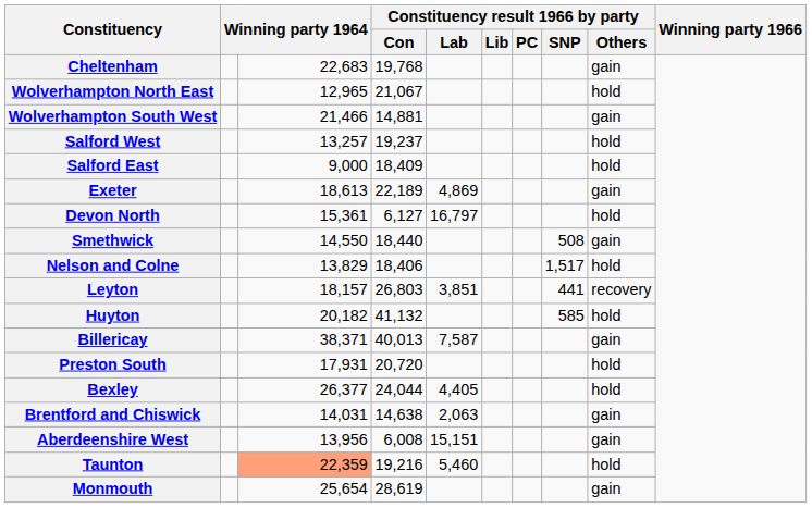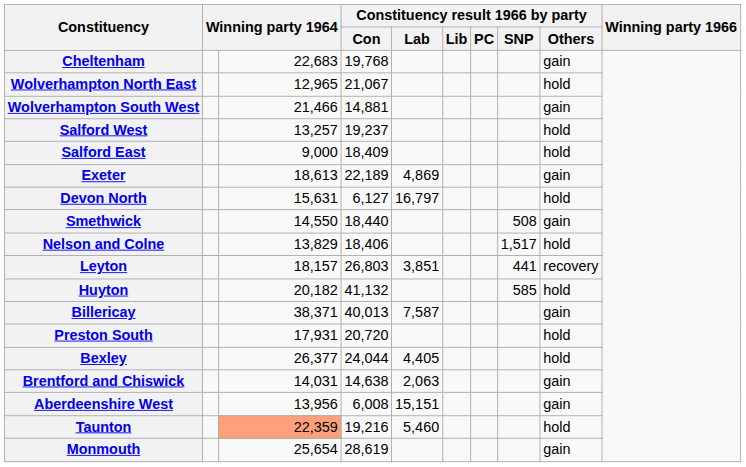 <table class="wikitable plainrowheaders">
 <tr>
 <th rowspan=2>Constituency</th>
 <th colspan=2 rowspan=2>Winning party 1964</th>
 <th colspan="6">Constituency result 1966 by party</th>
 <th colspan=2 rowspan=2>Winning party 1966</th>
 </tr>
 <tr>
 <th>Con</th>
 <th>Lab</th>
 <th>Lib</th>
 <th>PC</th>
 <th>SNP</th>
 <th>Others</th>
 </tr>
 <tr>
 <th scope=row><a href='#'>Cheltenham</a></th>
 <td></td>
 <td align=right>22,683</td>
 <td align=right>19,768</td>
 <td align=right></td>
 <td align=right></td>
 <td align=right></td>
 <td align=right></td>
 <td> gain</td>
 </tr>
 <tr>
 <th scope=row><a href='#'>Wolverhampton North East</a></th>
 <td></td>
 <td align=right>12,965</td>
 <td align=right>21,067</td>
 <td align=right></td>
 <td align=right></td>
 <td align=right></td>
 <td align=right></td>
 <td> hold</td>
 </tr>
 <tr>
 <th scope=row><a href='#'>Wolverhampton South West</a></th>
 <td></td>
 <td align=right>21,466</td>
 <td align=right>14,881</td>
 <td align=right></td>
 <td align=right></td>
 <td align=right></td>
 <td align=right></td>
 <td> gain</td>
 </tr>
 <tr>
 <th scope=row><a href='#'>Salford West</a></th>
 <td></td>
 <td align=right>13,257</td>
 <td align=right>19,237</td>
 <td align=right></td>
 <td align=right></td>
 <td align=right></td>
 <td align=right></td>
 <td> hold</td>
 </tr>
 <tr>
 <th scope=row><a href='#'>Salford East</a></th>
 <td></td>
 <td align=right>9,000</td>
 <td align=right>18,409</td>
 <td align=right></td>
 <td align=right></td>
 <td align=right></td>
 <td align=right></td>
 <td> hold</td>
 </tr>
 <tr>
 <th scope=row><a href='#'>Exeter</a></th>
 <td></td>
 <td align=right>18,613</td>
 <td align=right>22,189</td>
 <td align=right>4,869</td>
 <td align=right></td>
 <td align=right></td>
 <td align=right></td>
 <td> gain</td>
 </tr>
 <tr>
 <th scope=row><a href='#'>Devon North</a></th>
 <td></td>
-<td align=right>15,361</td>
+<td align=right>15,631</td>
 <td align=right>6,127</td>
 <td align=right>16,797</td>
 <td align=right></td>
 <td align=right></td>
 <td align=right></td>
 <td> hold</td>
 </tr>
 <tr>
 <th scope=row><a href='#'>Smethwick</a></th>
 <td></td>
 <td align=right>14,550</td>
 <td align=right>18,440</td>
 <td align=right></td>
 <td align=right></td>
 <td align=right></td>
 <td align=right>508</td>
 <td> gain</td>
 </tr>
 <tr>
 <th scope=row><a href='#'>Nelson and Colne</a></th>
 <td></td>
 <td align=right>13,829</td>
 <td align=right>18,406</td>
 <td align=right></td>
 <td align=right></td>
 <td align=right></td>
 <td align=right>1,517</td>
 <td> hold</td>
 </tr>
 <tr>
 <th scope=row><a href='#'>Leyton</a></th>
 <td></td>
 <td align=right>18,157</td>
 <td align=right>26,803</td>
 <td align=right>3,851</td>
 <td align=right></td>
 <td align=right></td>
 <td align=right>441</td>
 <td> recovery</td>
 </tr>
 <tr>
 <th scope=row><a href='#'>Huyton</a></th>
 <td></td>
 <td align=right>20,182</td>
 <td align=right>41,132</td>
 <td align=right></td>
 <td align=right></td>
 <td align=right></td>
 <td align=right>585</td>
 <td> hold</td>
 </tr>
 <tr>
 <th scope=row><a href='#'>Billericay</a></th>
 <td></td>
 <td align=right>38,371</td>
 <td align=right>40,013</td>
 <td align=right>7,587</td>
 <td align=right></td>
 <td align=right></td>
 <td align=right></td>
 <td> gain</td>
 </tr>
 <tr>
 <th scope=row><a href='#'>Preston South</a></th>
 <td></td>
 <td align=right>17,931</td>
 <td align=right>20,720</td>
 <td align=right></td>
 <td align=right></td>
 <td align=right></td>
 <td align=right></td>
 <td> hold</td>
 </tr>
 <tr>
 <th scope=row><a href='#'>Bexley</a></th>
 <td></td>
 <td align=right>26,377</td>
 <td align=right>24,044</td>
 <td align=right>4,405</td>
 <td align=right></td>
 <td align=right></td>
 <td align=right></td>
 <td> hold</td>
 </tr>
 <tr>
 <th scope=row><a href='#'>Brentford and Chiswick</a></th>
 <td></td>
 <td align=right>14,031</td>
 <td align=right>14,638</td>
 <td align=right>2,063</td>
 <td align=right></td>
 <td align=right></td>
 <td align=right></td>
 <td> gain</td>
 </tr>
 <tr>
 <th scope=row><a href='#'>Aberdeenshire West</a></th>
 <td></td>
 <td align=right>13,956</td>
 <td align=right>6,008</td>
 <td align=right>15,151</td>
 <td align=right></td>
 <td align=right></td>
 <td align=right></td>
 <td> gain</td>
 </tr>
 <tr>
 <th scope=row><a href='#'>Taunton</a></th>
 <td></td>
 <td align=right style="background: lightsalmon;">22,359</td>
 <td align=right>19,216</td>
 <td align=right>5,460</td>
 <td align=right></td>
 <td align=right></td>
 <td align=right></td>
 <td> hold</td>
 </tr>
 <tr>
 <th scope=row><a href='#'>Monmouth</a></th>
 <td></td>
 <td align=right>25,654</td>
 <td align=right>28,619</td>
 <td align=right></td>
 <td align=right></td>
 <td align=right></td>
 <td align=right></td>
 <td> gain</td>
 </tr>
 </table>
